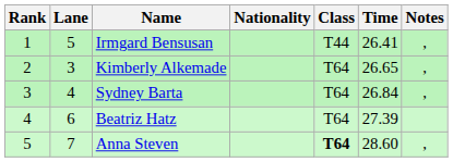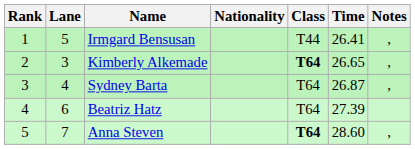 <table class="wikitable sortable" style="text-align:center">
 <tr>
 <th>Rank</th>
 <th>Lane</th>
 <th>Name</th>
 <th>Nationality</th>
 <th>Class</th>
 <th>Time</th>
 <th>Notes</th>
 </tr>
 <tr bgcolor=bbf3bb>
 <td>1</td>
 <td>5</td>
 <td align="left"><a href='#'>Irmgard Bensusan</a></td>
 <td align="left"></td>
 <td>T44</td>
 <td>26.41</td>
 <td>, </td>
 </tr>
 <tr bgcolor=bbf3bb>
 <td>2</td>
 <td>3</td>
 <td align="left"><a href='#'>Kimberly Alkemade</a></td>
 <td align="left"></td>
-<td>T64</td>
+<td><strong>T64</strong></td>
 <td>26.65</td>
 <td>, </td>
 </tr>
 <tr bgcolor=bbf3bb>
 <td>3</td>
 <td>4</td>
 <td align="left"><a href='#'>Sydney Barta</a></td>
 <td align="left"></td>
 <td>T64</td>
-<td>26.84</td>
+<td>26.87</td>
 <td>, </td>
 </tr>
 <tr bgcolor=ccf9cc>
 <td>4</td>
 <td>6</td>
 <td align="left"><a href='#'>Beatriz Hatz</a></td>
 <td align="left"></td>
 <td>T64</td>
 <td>27.39</td>
 <td></td>
 </tr>
 <tr bgcolor=ccf9cc>
 <td>5</td>
 <td>7</td>
 <td align="left"><a href='#'>Anna Steven</a></td>
 <td align="left"></td>
 <td><strong>T64</strong></td>
 <td>28.60</td>
 <td>, </td>
 </tr>
 </table>
